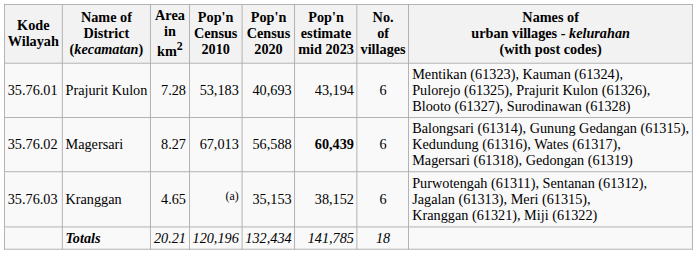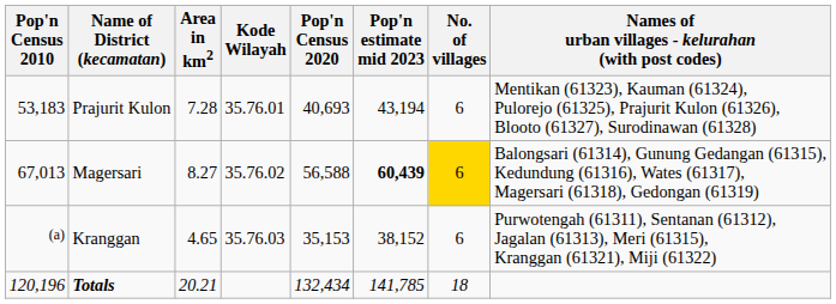 <table class="sortable wikitable">
 <tr>
-<th>Kode <br>Wilayah</th>
+<th>Pop'n<br>Census<br>2010</th>
 <th>Name of<br>District<br>(<em>kecamatan</em>)</th>
 <th>Area <br>in<br> km<sup>2</sup></th>
-<th>Pop'n<br>Census<br>2010</th>
+<th>Kode <br>Wilayah</th>
 <th>Pop'n<br>Census<br>2020</th>
 <th>Pop'n<br>estimate<br>mid 2023</th>
 <th>No. <br>of<br>villages</th>
 <th>Names of <br>urban villages - <em>kelurahan</em><br>(with post codes)</th>
 </tr>
 <tr>
-<td>35.76.01</td>
+<td align="right">53,183</td>
 <td>Prajurit Kulon</td>
 <td align="right">7.28</td>
-<td align="right">53,183</td>
+<td>35.76.01</td>
 <td align="right">40,693</td>
 <td align="right">43,194</td>
 <td align="center">6</td>
 <td>Mentikan (61323), Kauman (61324), <br>Pulorejo (61325), Prajurit Kulon (61326), <br>Blooto (61327), Surodinawan (61328)</td>
 </tr>
 <tr>
-<td>35.76.02</td>
+<td align="right">67,013</td>
 <td>Magersari</td>
 <td align="right">8.27</td>
-<td align="right">67,013</td>
+<td>35.76.02</td>
 <td align="right">56,588</td>
 <td align="right"><strong>60,439</strong></td>
-<td align="center">6</td>
+<td align="center" style="background: gold;">6</td>
 <td>Balongsari (61314), Gunung Gedangan (61315), <br>Kedundung (61316), Wates (61317), <br>Magersari (61318), Gedongan (61319)</td>
 </tr>
 <tr>
-<td>35.76.03</td>
+<td align="right"><sup>(a)</sup></td>
 <td>Kranggan</td>
 <td align="right">4.65</td>
-<td align="right"><sup>(a)</sup></td>
+<td>35.76.03</td>
 <td align="right">35,153</td>
 <td align="right">38,152</td>
 <td align="center">6</td>
 <td>Purwotengah (61311), Sentanan (61312), <br>Jagalan (61313), Meri (61315), <br>Kranggan (61321), Miji (61322)</td>
 </tr>
 <tr>
-<td></td>
+<td align="right"><em>120,196</em></td>
 <td><strong><em>Totals</em></strong></td>
 <td align="right"><em>20.21</em></td>
-<td align="right"><em>120,196</em></td>
+<td></td>
 <td align="right"><em>132,434</em></td>
 <td align="right"><em>141,785</em></td>
 <td align="center"><em>18</em></td>
 <td></td>
 </tr>
 </table>
